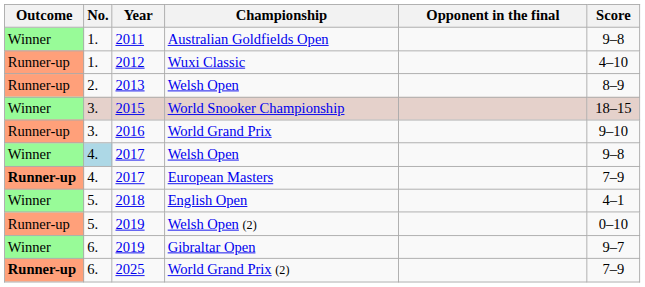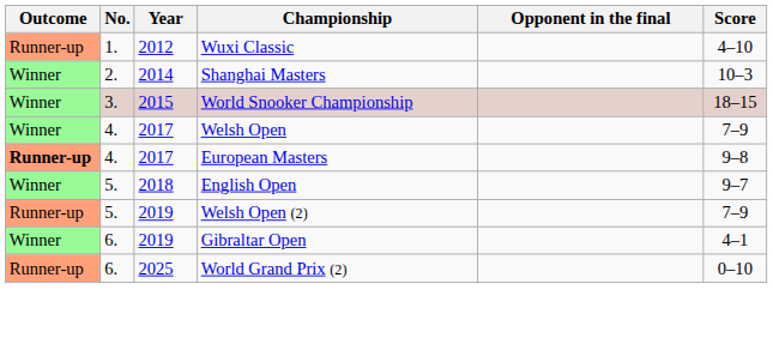 <table class="sortable wikitable">
 <tr>
 <th width="80">Outcome</th>
 <th width="20">No.</th>
 <th width="50">Year</th>
 <th style="width:250px;">Championship</th>
 <th style="width:200px;">Opponent in the final</th>
 <th style="width:50px;">Score</th>
 </tr>
 <tr>
-<td style="background:#98FB98">Winner</td>
-<td>1.</td>
-<td><a href='#'>2011</a></td>
-<td><a href='#'>Australian Goldfields Open</a></td>
-<td> </td>
-<td style="text-align:center;">9–8</td>
-</tr>
-<tr>
 <td style="background:#ffa07a;">Runner-up</td>
 <td>1.</td>
 <td><a href='#'>2012</a></td>
 <td><a href='#'>Wuxi Classic</a></td>
 <td> </td>
 <td style="text-align:center;">4–10</td>
 </tr>
 <tr>
-<td style="background:#ffa07a;">Runner-up</td>
+<td style="background:#98FB98">Winner</td>
 <td>2.</td>
-<td><a href='#'>2013</a></td>
-<td><a href='#'>Welsh Open</a></td>
+<td><a href='#'>2014</a></td>
+<td><a href='#'>Shanghai Masters</a></td>
 <td> </td>
-<td style="text-align:center;">8–9</td>
+<td style="text-align:center;">10–3</td>
 </tr>
 <tr style="background:#e5d1cb;">
 <td style="background:#98FB98">Winner</td>
 <td>3.</td>
 <td><a href='#'>2015</a></td>
 <td><a href='#'>World Snooker Championship</a></td>
 <td> </td>
 <td style="text-align:center;">18–15</td>
 </tr>
 <tr>
-<td style="background:#ffa07a;">Runner-up</td>
-<td>3.</td>
-<td><a href='#'>2016</a></td>
-<td><a href='#'>World Grand Prix</a></td>
-<td> </td>
-<td style="text-align:center;">9–10</td>
-</tr>
-<tr>
 <td style="background:#98FB98">Winner</td>
-<td style="background: lightblue;">4.</td>
+<td>4.</td>
 <td><a href='#'>2017</a></td>
 <td><a href='#'>Welsh Open</a></td>
 <td> </td>
-<td style="text-align:center;">9–8</td>
+<td style="text-align:center;">7–9</td>
 </tr>
 <tr>
 <td style="background:#ffa07a;"><strong>Runner-up</strong></td>
 <td>4.</td>
 <td><a href='#'>2017</a></td>
 <td><a href='#'>European Masters</a></td>
 <td> </td>
-<td style="text-align:center;">7–9</td>
+<td style="text-align:center;">9–8</td>
 </tr>
 <tr>
 <td style="background:#98FB98">Winner</td>
 <td>5.</td>
 <td><a href='#'>2018</a></td>
 <td><a href='#'>English Open</a></td>
 <td> </td>
-<td style="text-align:center;">4–1</td>
+<td style="text-align:center;">9–7</td>
 </tr>
 <tr>
 <td style="background:#ffa07a;">Runner-up</td>
 <td>5.</td>
 <td><a href='#'>2019</a></td>
 <td><a href='#'>Welsh Open</a> <small>(2)</small></td>
 <td> </td>
-<td style="text-align:center;">0–10</td>
+<td style="text-align:center;">7–9</td>
 </tr>
 <tr>
 <td style="background:#98FB98">Winner</td>
 <td>6.</td>
 <td><a href='#'>2019</a></td>
 <td><a href='#'>Gibraltar Open</a></td>
 <td> </td>
-<td style="text-align:center;">9–7</td>
+<td style="text-align:center;">4–1</td>
 </tr>
 <tr>
-<td style="background:#ffa07a;"><strong>Runner-up</strong></td>
+<td style="background:#ffa07a;">Runner-up</td>
 <td>6.</td>
 <td><a href='#'>2025</a></td>
 <td><a href='#'>World Grand Prix</a> <small>(2)</small></td>
 <td> </td>
-<td style="text-align:center;">7–9</td>
+<td style="text-align:center;">0–10</td>
 </tr>
 </table>
